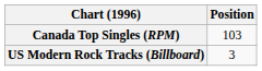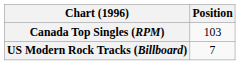 <table class="wikitable unsortable plainrowheaders" style="text-align:center;">
 <tr>
 <th scope="col">Chart (1996)</th>
 <th scope="col">Position</th>
 </tr>
 <tr>
 <th scope="row">Canada Top Singles (<em>RPM</em>)</th>
 <td>103</td>
 </tr>
 <tr>
 <th scope="row">US Modern Rock Tracks (<em>Billboard</em>)</th>
-<td>3</td>
+<td>7</td>
 </tr>
 </table>
